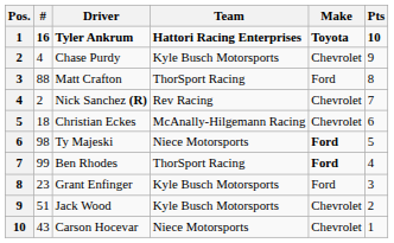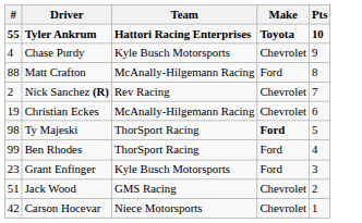 <table class="wikitable" style="font-size:95%">
 <tr>
-<th>Pos.</th>
 <th>#</th>
 <th>Driver</th>
 <th>Team</th>
 <th>Make</th>
 <th>Pts</th>
 </tr>
 <tr>
-<th>1</th>
-<td><strong>16</strong></td>
+<td><strong>55</strong></td>
 <td><strong>Tyler Ankrum</strong></td>
 <td><strong>Hattori Racing Enterprises</strong></td>
 <td><strong>Toyota</strong></td>
 <td><strong>10</strong></td>
 </tr>
 <tr>
-<th>2</th>
 <td>4</td>
 <td>Chase Purdy</td>
 <td>Kyle Busch Motorsports</td>
 <td>Chevrolet</td>
 <td>9</td>
 </tr>
 <tr>
-<th>3</th>
 <td>88</td>
 <td>Matt Crafton</td>
-<td>ThorSport Racing</td>
+<td>McAnally-Hilgemann Racing</td>
 <td>Ford</td>
 <td>8</td>
 </tr>
 <tr>
-<th>4</th>
 <td>2</td>
 <td>Nick Sanchez <strong>(R)</strong></td>
 <td>Rev Racing</td>
 <td>Chevrolet</td>
 <td>7</td>
 </tr>
 <tr>
-<th>5</th>
-<td>18</td>
+<td>19</td>
 <td>Christian Eckes</td>
 <td>McAnally-Hilgemann Racing</td>
 <td>Chevrolet</td>
 <td>6</td>
 </tr>
 <tr>
-<th>6</th>
 <td>98</td>
 <td>Ty Majeski</td>
-<td>Niece Motorsports</td>
+<td>ThorSport Racing</td>
 <td><strong>Ford</strong></td>
 <td>5</td>
 </tr>
 <tr>
-<th>7</th>
 <td>99</td>
 <td>Ben Rhodes</td>
 <td>ThorSport Racing</td>
-<td><strong>Ford</strong></td>
+<td>Ford</td>
 <td>4</td>
 </tr>
 <tr>
-<th>8</th>
 <td>23</td>
 <td>Grant Enfinger</td>
 <td>Kyle Busch Motorsports</td>
 <td>Ford</td>
 <td>3</td>
 </tr>
 <tr>
-<th>9</th>
 <td>51</td>
 <td>Jack Wood</td>
-<td>Kyle Busch Motorsports</td>
+<td>GMS Racing</td>
 <td>Chevrolet</td>
 <td>2</td>
 </tr>
 <tr>
-<th>10</th>
-<td>43</td>
+<td>42</td>
 <td>Carson Hocevar</td>
 <td>Niece Motorsports</td>
 <td>Chevrolet</td>
 <td>1</td>
 </tr>
 </table>
